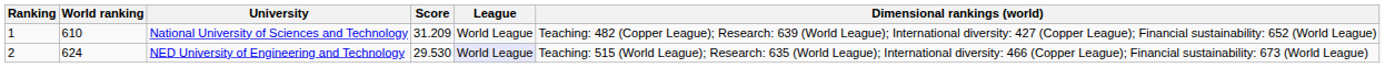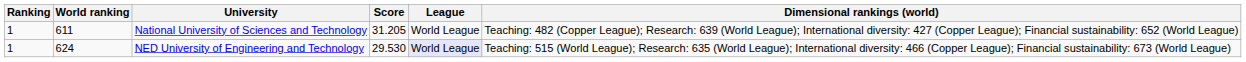 <table class="wikitable sortable">
 <tr>
 <th>Ranking</th>
 <th>World ranking</th>
 <th>University</th>
 <th>Score</th>
 <th>League</th>
 <th>Dimensional rankings (world)</th>
 </tr>
 <tr>
 <td>1</td>
-<td>610</td>
+<td>611</td>
 <td><a href='#'>National University of Sciences and Technology</a></td>
-<td>31.209</td>
+<td>31.205</td>
 <td>World League</td>
 <td>Teaching: 482 (Copper League); Research: 639 (World League); International diversity: 427 (Copper League); Financial sustainability: 652 (World League)</td>
 </tr>
 <tr>
-<td>2</td>
+<td>1</td>
 <td>624</td>
 <td><a href='#'>NED University of Engineering and Technology</a></td>
 <td>29.530</td>
 <td style="background: lavender;">World League</td>
 <td>Teaching: 515 (World League); Research: 635 (World League); International diversity: 466 (Copper League); Financial sustainability: 673 (World League)</td>
 </tr>
 </table>
